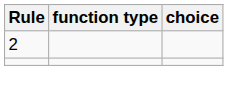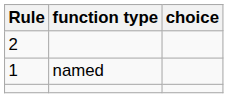 <table class="wikitable mw-collapsible mw-collapsed" style="white-space: nowrap;">
 <tr>
 <th>Rule</th>
 <th>function type</th>
 <th>choice</th>
 </tr>
 <tr>
 <td>2</td>
 <td></td>
 <td></td>
 </tr>
 <tr>
+<td>1</td>
+<td>named</td>
+<td></td>
+</tr>
+<tr>
 <td></td>
 <td></td>
 <td></td>
 </tr>
 </table>
